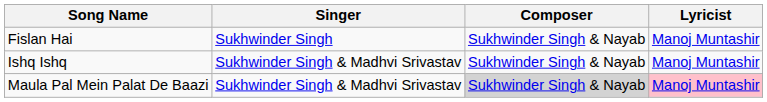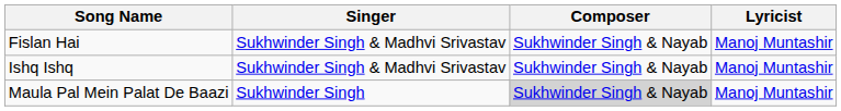 <table class="wikitable">
 <tr>
 <th>Song Name</th>
 <th>Singer</th>
 <th>Composer</th>
 <th>Lyricist</th>
 </tr>
 <tr>
 <td>Fislan Hai</td>
-<td><a href='#'>Sukhwinder Singh</a></td>
+<td><a href='#'>Sukhwinder Singh</a> & Madhvi Srivastav</td>
 <td><a href='#'>Sukhwinder Singh</a> & Nayab</td>
 <td><a href='#'>Manoj Muntashir</a></td>
 </tr>
 <tr>
 <td>Ishq Ishq</td>
 <td><a href='#'>Sukhwinder Singh</a> & Madhvi Srivastav</td>
 <td><a href='#'>Sukhwinder Singh</a> & Nayab</td>
 <td><a href='#'>Manoj Muntashir</a></td>
 </tr>
 <tr>
 <td>Maula Pal Mein Palat De Baazi</td>
-<td><a href='#'>Sukhwinder Singh</a> & Madhvi Srivastav</td>
+<td><a href='#'>Sukhwinder Singh</a></td>
 <td style="background: lightgrey;"><a href='#'>Sukhwinder Singh</a> & Nayab</td>
-<td style="background: pink;"><a href='#'>Manoj Muntashir</a></td>
+<td><a href='#'>Manoj Muntashir</a></td>
 </tr>
 </table>
